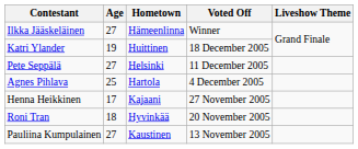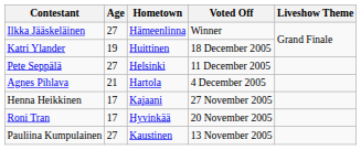 <table class="wikitable" style="font-size:95%;">
 <tr>
 <th>Contestant</th>
 <th>Age</th>
 <th>Hometown</th>
 <th>Voted Off</th>
 <th>Liveshow Theme</th>
 </tr>
 <tr>
 <td><a href='#'>Ilkka Jääskeläinen</a></td>
 <td>27</td>
 <td><a href='#'>Hämeenlinna</a></td>
 <td>Winner</td>
 <td rowspan="2">Grand Finale</td>
 </tr>
 <tr>
 <td><a href='#'>Katri Ylander</a></td>
 <td>19</td>
 <td><a href='#'>Huittinen</a></td>
 <td>18 December 2005</td>
 </tr>
 <tr>
 <td><a href='#'>Pete Seppälä</a></td>
 <td>27</td>
 <td><a href='#'>Helsinki</a></td>
 <td>11 December 2005</td>
 <td></td>
 </tr>
 <tr>
 <td><a href='#'>Agnes Pihlava</a></td>
-<td>25</td>
+<td>21</td>
 <td><a href='#'>Hartola</a></td>
 <td>4 December 2005</td>
 <td></td>
 </tr>
 <tr>
 <td>Henna Heikkinen</td>
 <td>17</td>
 <td><a href='#'>Kajaani</a></td>
 <td>27 November 2005</td>
 <td></td>
 </tr>
 <tr>
 <td><a href='#'>Roni Tran</a></td>
-<td>18</td>
+<td>17</td>
 <td><a href='#'>Hyvinkää</a></td>
 <td>20 November 2005</td>
 <td></td>
 </tr>
 <tr>
 <td>Pauliina Kumpulainen</td>
 <td>27</td>
 <td><a href='#'>Kaustinen</a></td>
 <td>13 November 2005</td>
 <td></td>
 </tr>
 </table>
